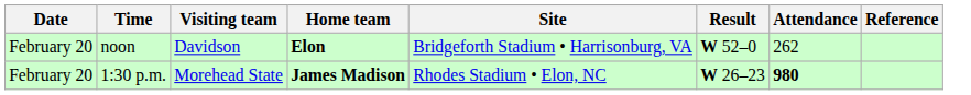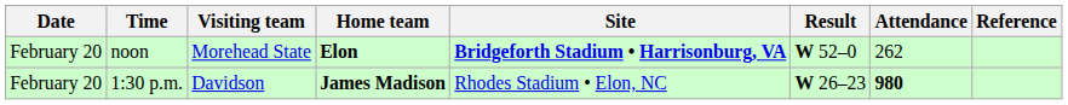 <table class="wikitable" style="font-size:95%;">
 <tr>
 <th>Date</th>
 <th>Time</th>
 <th>Visiting team</th>
 <th>Home team</th>
 <th>Site</th>
 <th>Result</th>
 <th>Attendance</th>
 <th class="unsortable">Reference</th>
 </tr>
 <tr bgcolor=#ccffcc>
 <td>February 20</td>
 <td>noon</td>
-<td><a href='#'>Davidson</a></td>
+<td><a href='#'>Morehead State</a></td>
 <td><strong>Elon</strong></td>
-<td><a href='#'>Bridgeforth Stadium</a> • <a href='#'>Harrisonburg, VA</a></td>
+<td><strong><a href='#'>Bridgeforth Stadium</a> • <a href='#'>Harrisonburg, VA</a></strong></td>
 <td><strong>W</strong> 52–0</td>
 <td>262</td>
 <td></td>
 </tr>
 <tr bgcolor=#ccffcc>
 <td>February 20</td>
 <td>1:30 p.m.</td>
-<td><a href='#'>Morehead State</a></td>
+<td><a href='#'>Davidson</a></td>
 <td><strong>James Madison</strong></td>
 <td><a href='#'>Rhodes Stadium</a> • <a href='#'>Elon, NC</a></td>
 <td><strong>W</strong> 26–23</td>
 <td><strong>980</strong></td>
 <td></td>
 </tr>
 </table>
